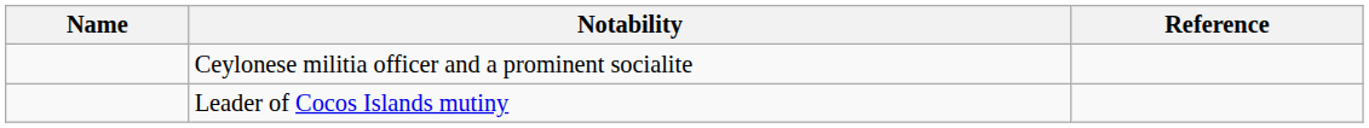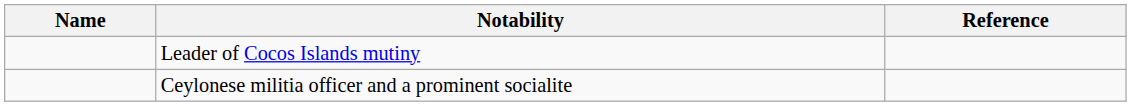 <table class="wikitable sortable" style="width:100%">
 <tr>
 <th style="width:*;">Name</th>
 <th style="width:65%;" class="unsortable">Notability</th>
 <th style="width:*;" class="unsortable">Reference</th>
 </tr>
 <tr>
 <td></td>
-<td>Ceylonese militia officer and a prominent socialite</td>
+<td>Leader of <a href='#'>Cocos Islands mutiny</a></td>
 <td style="text-align:center;"></td>
 </tr>
 <tr>
 <td></td>
-<td>Leader of <a href='#'>Cocos Islands mutiny</a></td>
+<td>Ceylonese militia officer and a prominent socialite</td>
 <td style="text-align:center;"></td>
 </tr>
 </table>
